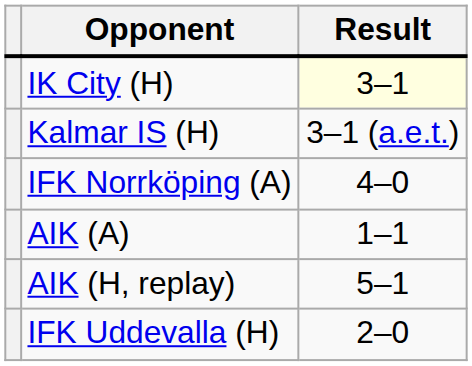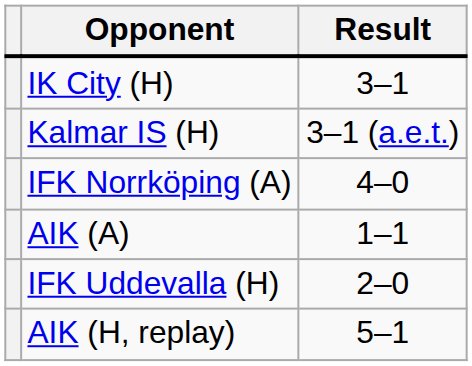 <table class="wikitable plainrowheaders" style="text-align:center;margin-left:1em;float:right;clear:right;min-width:226px">
 <tr>
 <th scope="col"></th>
 <th scope="col">Opponent</th>
 <th scope="col">Result</th>
 </tr>
 <tr style="border-top:2px solid black">
 <th scope="row" style="text-align:center"></th>
 <td align="left"><a href='#'>IK City</a> (H)</td>
-<td style="background: lightyellow;">3–1</td>
+<td>3–1</td>
 </tr>
 <tr>
 <th scope="row" style="text-align:center"></th>
 <td align="left"><a href='#'>Kalmar IS</a> (H)</td>
 <td>3–1 (<a href='#'>a.e.t.</a>)</td>
 </tr>
 <tr>
 <th scope="row" style="text-align:center"></th>
 <td align="left"><a href='#'>IFK Norrköping</a> (A)</td>
 <td>4–0</td>
 </tr>
 <tr>
 <th scope="row" style="text-align:center"></th>
 <td align="left"><a href='#'>AIK</a> (A)</td>
 <td>1–1</td>
 </tr>
 <tr>
 <th scope="row" style="text-align:center"></th>
+<td align="left"><a href='#'>IFK Uddevalla</a> (H)</td>
+<td>2–0</td>
+</tr>
+<tr>
+<th scope="row" style="text-align:center"></th>
 <td align="left"><a href='#'>AIK</a> (H, replay)</td>
 <td>5–1</td>
 </tr>
-<tr>
-<th scope="row" style="text-align:center"></th>
-<td align="left"><a href='#'>IFK Uddevalla</a> (H)</td>
-<td>2–0</td>
-</tr>
 </table>
